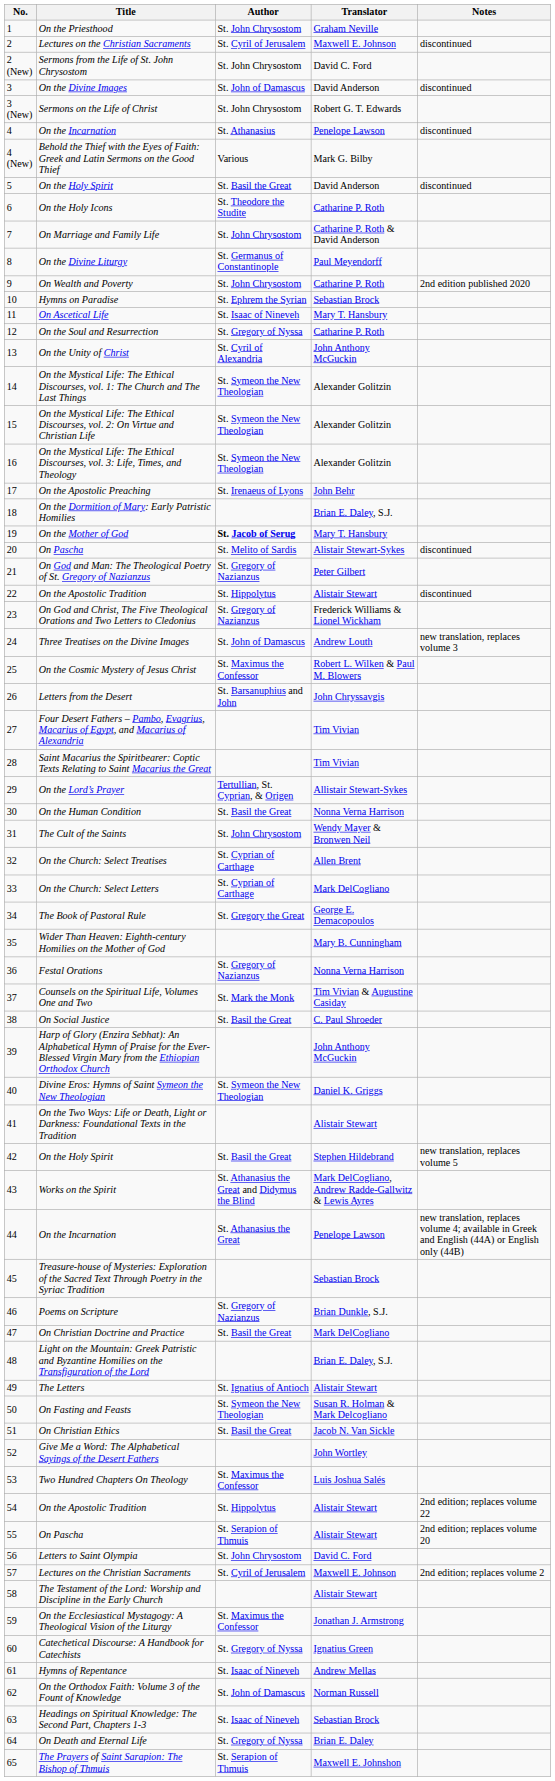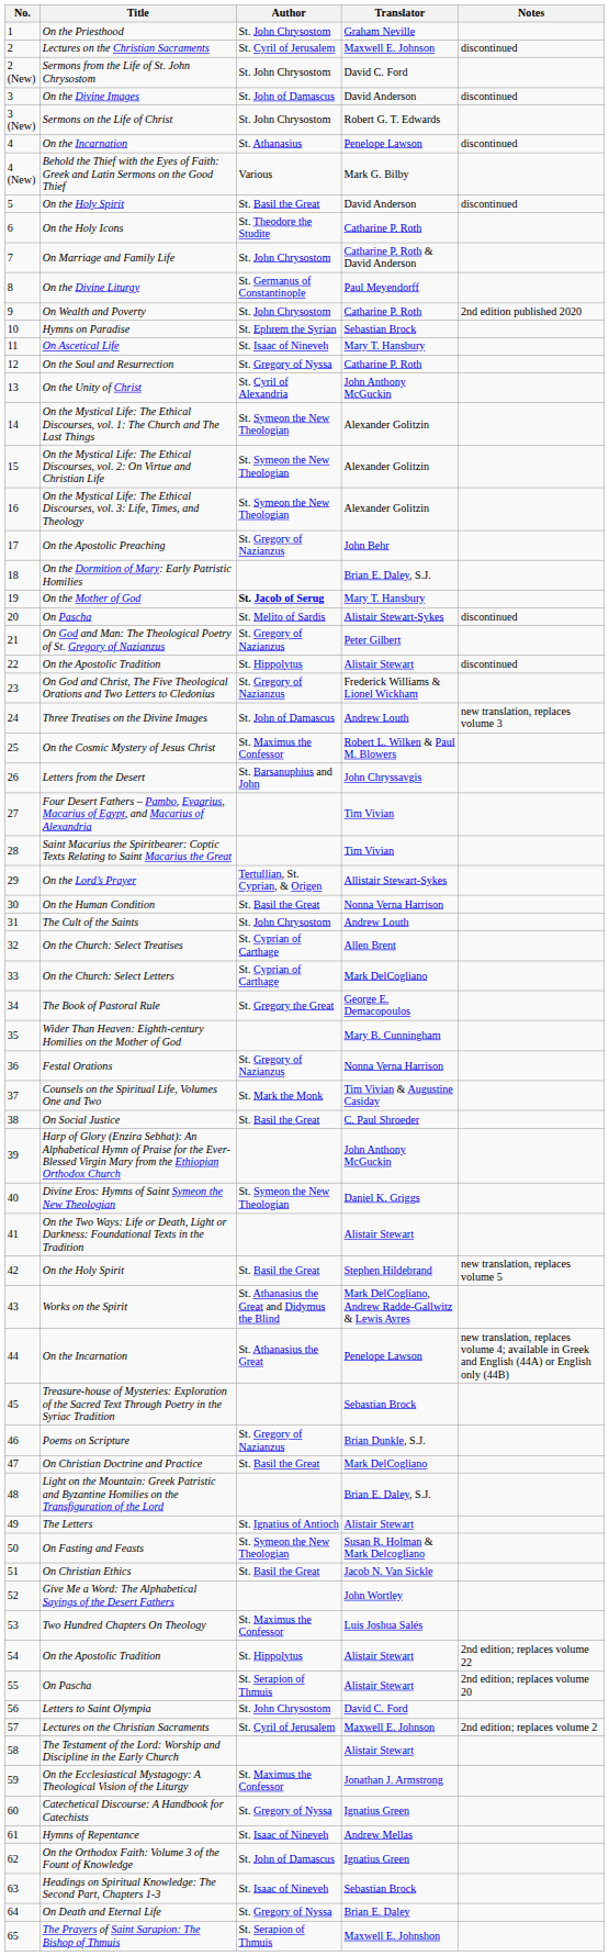 <table class="wikitable sortable">
 <tr>
 <th>No.</th>
 <th>Title</th>
 <th>Author</th>
 <th>Translator</th>
 <th>Notes</th>
 </tr>
 <tr>
 <td>1</td>
 <td><em>On the Priesthood</em></td>
 <td>St. <a href='#'>John Chrysostom</a></td>
 <td><a href='#'>Graham Neville</a></td>
 <td></td>
 </tr>
 <tr>
 <td>2</td>
 <td><em>Lectures on the <a href='#'>Christian Sacraments</a></em></td>
 <td>St. <a href='#'>Cyril of Jerusalem</a></td>
 <td><a href='#'>Maxwell E. Johnson</a></td>
 <td>discontinued</td>
 </tr>
 <tr>
 <td>2 (New)</td>
 <td><em>Sermons from the Life of St. John Chrysostom</em></td>
 <td>St. John Chrysostom</td>
 <td>David C. Ford</td>
 <td></td>
 </tr>
 <tr>
 <td>3</td>
 <td><em>On the <a href='#'>Divine Images</a></em></td>
 <td>St. <a href='#'>John of Damascus</a></td>
 <td>David Anderson</td>
 <td>discontinued</td>
 </tr>
 <tr>
 <td>3 (New)</td>
 <td><em>Sermons on the Life of Christ</em></td>
 <td>St. John Chrysostom</td>
 <td>Robert G. T. Edwards</td>
 <td></td>
 </tr>
 <tr>
 <td>4</td>
 <td><em>On the <a href='#'>Incarnation</a></em></td>
 <td>St. <a href='#'>Athanasius</a></td>
 <td><a href='#'>Penelope Lawson</a></td>
 <td>discontinued</td>
 </tr>
 <tr>
 <td>4 (New)</td>
 <td><em>Behold the Thief with the Eyes of Faith: Greek and Latin Sermons on the Good Thief</em></td>
 <td>Various</td>
 <td>Mark G. Bilby</td>
 <td></td>
 </tr>
 <tr>
 <td>5</td>
 <td><em>On the <a href='#'>Holy Spirit</a></em></td>
 <td>St. <a href='#'>Basil the Great</a></td>
 <td>David Anderson</td>
 <td>discontinued</td>
 </tr>
 <tr>
 <td>6</td>
 <td><em>On the Holy Icons</em></td>
 <td>St. <a href='#'>Theodore the Studite</a></td>
 <td><a href='#'>Catharine P. Roth</a></td>
 <td></td>
 </tr>
 <tr>
 <td>7</td>
 <td><em>On Marriage and Family Life</em></td>
 <td>St. <a href='#'>John Chrysostom</a></td>
 <td><a href='#'>Catharine P. Roth</a> & David Anderson</td>
 <td></td>
 </tr>
 <tr>
 <td>8</td>
 <td><em>On the <a href='#'>Divine Liturgy</a></em></td>
 <td>St. <a href='#'>Germanus of Constantinople</a></td>
 <td><a href='#'>Paul Meyendorff</a></td>
 <td></td>
 </tr>
 <tr>
 <td>9</td>
 <td><em>On Wealth and Poverty</em></td>
 <td>St. <a href='#'>John Chrysostom</a></td>
 <td><a href='#'>Catharine P. Roth</a></td>
 <td>2nd edition published 2020</td>
 </tr>
 <tr>
 <td>10</td>
 <td><em>Hymns on Paradise</em></td>
 <td>St. <a href='#'>Ephrem the Syrian</a></td>
 <td><a href='#'>Sebastian Brock</a></td>
 <td></td>
 </tr>
 <tr>
 <td>11</td>
 <td><a href='#'><em>On Ascetical Life</em></a></td>
 <td>St. <a href='#'>Isaac of Nineveh</a></td>
 <td><a href='#'>Mary T. Hansbury</a></td>
 <td></td>
 </tr>
 <tr>
 <td>12</td>
 <td><em>On the Soul and Resurrection</em></td>
 <td>St. <a href='#'>Gregory of Nyssa</a></td>
 <td><a href='#'>Catharine P. Roth</a></td>
 <td></td>
 </tr>
 <tr>
 <td>13</td>
 <td><em>On the Unity of <a href='#'>Christ</a></em></td>
 <td>St. <a href='#'>Cyril of Alexandria</a></td>
 <td><a href='#'>John Anthony McGuckin</a></td>
 <td></td>
 </tr>
 <tr>
 <td>14</td>
 <td><em>On the Mystical Life: The Ethical Discourses, vol. 1: The Church and The Last Things</em></td>
 <td>St. <a href='#'>Symeon the New Theologian</a></td>
 <td>Alexander Golitzin</td>
 <td></td>
 </tr>
 <tr>
 <td>15</td>
 <td><em>On the Mystical Life: The Ethical Discourses, vol. 2: On Virtue and Christian Life</em></td>
 <td>St. <a href='#'>Symeon the New Theologian</a></td>
 <td>Alexander Golitzin</td>
 <td></td>
 </tr>
 <tr>
 <td>16</td>
 <td><em>On the Mystical Life: The Ethical Discourses, vol. 3: Life, Times, and Theology </em></td>
 <td>St. <a href='#'>Symeon the New Theologian</a></td>
 <td>Alexander Golitzin</td>
 <td></td>
 </tr>
 <tr>
 <td>17</td>
 <td><em>On the Apostolic Preaching</em></td>
-<td>St. <a href='#'>Irenaeus of Lyons</a></td>
+<td>St. <a href='#'>Gregory of Nazianzus</a></td>
 <td><a href='#'>John Behr</a></td>
 <td></td>
 </tr>
 <tr>
 <td>18</td>
 <td><em>On the <a href='#'>Dormition of Mary</a>: Early Patristic Homilies</em></td>
 <td></td>
 <td><a href='#'>Brian E. Daley</a>, S.J.</td>
 <td></td>
 </tr>
 <tr>
 <td>19</td>
 <td><em>On the <a href='#'>Mother of God</a></em></td>
 <td><strong>St. <a href='#'>Jacob of Serug</a></strong></td>
 <td><a href='#'>Mary T. Hansbury</a></td>
 <td></td>
 </tr>
 <tr>
 <td>20</td>
 <td><em>On <a href='#'>Pascha</a></em></td>
 <td>St. <a href='#'>Melito of Sardis</a></td>
 <td><a href='#'>Alistair Stewart-Sykes</a></td>
 <td>discontinued</td>
 </tr>
 <tr>
 <td>21</td>
 <td><em>On <a href='#'>God</a> and Man: The Theological Poetry of St. <a href='#'>Gregory of Nazianzus</a></em></td>
 <td>St. <a href='#'>Gregory of Nazianzus</a></td>
 <td><a href='#'>Peter Gilbert</a></td>
 <td></td>
 </tr>
 <tr>
 <td>22</td>
 <td><em>On the Apostolic Tradition</em></td>
 <td>St. <a href='#'>Hippolytus</a></td>
 <td><a href='#'>Alistair Stewart</a></td>
 <td>discontinued</td>
 </tr>
 <tr>
 <td>23</td>
 <td><em>On God and Christ, The Five Theological Orations and Two Letters to Cledonius</em></td>
 <td>St. <a href='#'>Gregory of Nazianzus</a></td>
 <td>Frederick Williams & <a href='#'>Lionel Wickham</a></td>
 <td></td>
 </tr>
 <tr>
 <td>24</td>
 <td><em>Three Treatises on the Divine Images</em></td>
 <td>St. <a href='#'>John of Damascus</a></td>
 <td><a href='#'>Andrew Louth</a></td>
 <td>new translation, replaces volume 3</td>
 </tr>
 <tr>
 <td>25</td>
 <td><em>On the Cosmic Mystery of Jesus Christ</em></td>
 <td>St. <a href='#'>Maximus the Confessor</a></td>
 <td><a href='#'>Robert L. Wilken</a> & <a href='#'>Paul M. Blowers</a></td>
 <td></td>
 </tr>
 <tr>
 <td>26</td>
 <td><em>Letters from the Desert</em></td>
 <td>St. <a href='#'>Barsanuphius</a> and <a href='#'>John</a></td>
 <td><a href='#'>John Chryssavgis</a></td>
 <td></td>
 </tr>
 <tr>
 <td>27</td>
 <td><em>Four Desert Fathers – <a href='#'>Pambo</a>, <a href='#'>Evagrius</a>, <a href='#'>Macarius of Egypt</a>, and <a href='#'>Macarius of Alexandria</a></em></td>
 <td></td>
 <td><a href='#'>Tim Vivian</a></td>
 <td></td>
 </tr>
 <tr>
 <td>28</td>
 <td><em>Saint Macarius the Spiritbearer: Coptic Texts Relating to Saint <a href='#'>Macarius the Great</a></em></td>
 <td></td>
 <td><a href='#'>Tim Vivian</a></td>
 <td></td>
 </tr>
 <tr>
 <td>29</td>
 <td><em>On the <a href='#'>Lord’s Prayer</a></em></td>
 <td><a href='#'>Tertullian</a>, St. <a href='#'>Cyprian</a>, & <a href='#'>Origen</a></td>
 <td><a href='#'>Allistair Stewart-Sykes</a></td>
 <td></td>
 </tr>
 <tr>
 <td>30</td>
 <td><em>On the Human Condition</em></td>
 <td>St. <a href='#'>Basil the Great</a></td>
 <td><a href='#'>Nonna Verna Harrison</a></td>
 <td></td>
 </tr>
 <tr>
 <td>31</td>
 <td><em>The Cult of the Saints</em></td>
 <td>St. <a href='#'>John Chrysostom</a></td>
-<td><a href='#'>Wendy Mayer</a> & <a href='#'>Bronwen Neil</a></td>
+<td><a href='#'>Andrew Louth</a></td>
 <td></td>
 </tr>
 <tr>
 <td>32</td>
 <td><em>On the Church: Select Treatises</em></td>
 <td>St. <a href='#'>Cyprian of Carthage</a></td>
 <td><a href='#'>Allen Brent</a></td>
 <td></td>
 </tr>
 <tr>
 <td>33</td>
 <td><em>On the Church: Select Letters </em></td>
 <td>St. <a href='#'>Cyprian of Carthage</a></td>
 <td><a href='#'>Mark DelCogliano</a></td>
 <td></td>
 </tr>
 <tr>
 <td>34</td>
 <td><em>The Book of Pastoral Rule</em></td>
 <td>St. <a href='#'>Gregory the Great</a></td>
 <td><a href='#'>George E. Demacopoulos</a></td>
 <td></td>
 </tr>
 <tr>
 <td>35</td>
 <td><em>Wider Than Heaven: Eighth-century Homilies on the Mother of God</em></td>
 <td></td>
 <td><a href='#'>Mary B. Cunningham</a></td>
 <td></td>
 </tr>
 <tr>
 <td>36</td>
 <td><em>Festal Orations</em></td>
 <td>St. <a href='#'>Gregory of Nazianzus</a></td>
 <td><a href='#'>Nonna Verna Harrison</a></td>
 <td></td>
 </tr>
 <tr>
 <td>37</td>
 <td><em>Counsels on the Spiritual Life, Volumes One and Two</em></td>
 <td>St. <a href='#'>Mark the Monk</a></td>
 <td><a href='#'>Tim Vivian</a> & <a href='#'>Augustine Casiday</a></td>
 <td></td>
 </tr>
 <tr>
 <td>38</td>
 <td><em>On Social Justice</em></td>
 <td>St. <a href='#'>Basil the Great</a></td>
 <td><a href='#'>C. Paul Shroeder</a></td>
 <td></td>
 </tr>
 <tr>
 <td>39</td>
 <td><em>Harp of Glory (Enzira Sebhat): An Alphabetical Hymn of Praise for the Ever-Blessed Virgin Mary from the <a href='#'>Ethiopian Orthodox Church</a></em></td>
 <td></td>
 <td><a href='#'>John Anthony McGuckin</a></td>
 <td></td>
 </tr>
 <tr>
 <td>40</td>
 <td><em>Divine Eros: Hymns of Saint <a href='#'>Symeon the New Theologian</a></em></td>
 <td>St. <a href='#'>Symeon the New Theologian</a></td>
 <td><a href='#'>Daniel K. Griggs</a></td>
 <td></td>
 </tr>
 <tr>
 <td>41</td>
 <td><em>On the Two Ways: Life or Death, Light or Darkness: Foundational Texts in the Tradition</em></td>
 <td></td>
 <td><a href='#'>Alistair Stewart</a></td>
 <td></td>
 </tr>
 <tr>
 <td>42</td>
 <td><em>On the Holy Spirit</em></td>
 <td>St. <a href='#'>Basil the Great</a></td>
 <td><a href='#'>Stephen Hildebrand</a></td>
 <td>new translation, replaces volume 5</td>
 </tr>
 <tr>
 <td>43</td>
 <td><em>Works on the Spirit</em></td>
 <td>St. <a href='#'>Athanasius the Great</a> and <a href='#'>Didymus the Blind</a></td>
 <td><a href='#'>Mark DelCogliano</a>, <a href='#'>Andrew Radde-Gallwitz</a> & <a href='#'>Lewis Ayres</a></td>
 <td></td>
 </tr>
 <tr>
 <td>44</td>
 <td><em>On the Incarnation</em></td>
 <td>St. <a href='#'>Athanasius the Great</a></td>
 <td><a href='#'>Penelope Lawson</a></td>
 <td>new translation, replaces volume 4; available in Greek and English (44A) or English only (44B)</td>
 </tr>
 <tr>
 <td>45</td>
 <td><em>Treasure-house of Mysteries: Exploration of the Sacred Text Through Poetry in the Syriac Tradition</em></td>
 <td></td>
 <td><a href='#'>Sebastian Brock</a></td>
 <td></td>
 </tr>
 <tr>
 <td>46</td>
 <td><em>Poems on Scripture</em></td>
 <td>St. <a href='#'>Gregory of Nazianzus</a></td>
 <td><a href='#'>Brian Dunkle</a>, S.J.</td>
 <td></td>
 </tr>
 <tr>
 <td>47</td>
 <td><em>On Christian Doctrine and Practice</em></td>
 <td>St. <a href='#'>Basil the Great</a></td>
 <td><a href='#'>Mark DelCogliano</a></td>
 <td></td>
 </tr>
 <tr>
 <td>48</td>
 <td><em>Light on the Mountain: Greek Patristic and Byzantine Homilies on the <a href='#'>Transfiguration of the Lord</a></em></td>
 <td></td>
 <td><a href='#'>Brian E. Daley</a>, S.J.</td>
 <td></td>
 </tr>
 <tr>
 <td>49</td>
 <td><em>The Letters</em></td>
 <td>St. <a href='#'>Ignatius of Antioch</a></td>
 <td><a href='#'>Alistair Stewart</a></td>
 <td></td>
 </tr>
 <tr>
 <td>50</td>
 <td><em>On Fasting and Feasts</em></td>
 <td>St. <a href='#'>Symeon the New Theologian</a></td>
 <td><a href='#'>Susan R. Holman</a> & <a href='#'>Mark Delcogliano</a></td>
 <td></td>
 </tr>
 <tr>
 <td>51</td>
 <td><em>On Christian Ethics</em></td>
 <td>St. <a href='#'>Basil the Great</a></td>
 <td><a href='#'>Jacob N. Van Sickle</a></td>
 <td></td>
 </tr>
 <tr>
 <td>52</td>
 <td><em>Give Me a Word: The Alphabetical <a href='#'>Sayings of the Desert Fathers</a></em></td>
 <td></td>
 <td><a href='#'>John Wortley</a></td>
 <td></td>
 </tr>
 <tr>
 <td>53</td>
 <td><em>Two Hundred Chapters On Theology</em></td>
 <td>St. <a href='#'>Maximus the Confessor</a></td>
 <td><a href='#'>Luis Joshua Salés</a></td>
 <td></td>
 </tr>
 <tr>
 <td>54</td>
 <td><em>On the Apostolic Tradition</em></td>
 <td>St. <a href='#'>Hippolytus</a></td>
 <td><a href='#'>Alistair Stewart</a></td>
 <td>2nd edition; replaces volume 22</td>
 </tr>
 <tr>
 <td>55</td>
 <td><em>On Pascha</em></td>
 <td>St. <a href='#'>Serapion of Thmuis</a></td>
 <td><a href='#'>Alistair Stewart</a></td>
 <td>2nd edition; replaces volume 20</td>
 </tr>
 <tr>
 <td>56</td>
 <td><em>Letters to Saint Olympia</em></td>
 <td>St. <a href='#'>John Chrysostom</a></td>
 <td><a href='#'>David C. Ford</a></td>
 <td></td>
 </tr>
 <tr>
 <td>57</td>
 <td><em>Lectures on the Christian Sacraments</em></td>
 <td>St. <a href='#'>Cyril of Jerusalem</a></td>
 <td><a href='#'>Maxwell E. Johnson</a></td>
 <td>2nd edition; replaces volume 2</td>
 </tr>
 <tr>
 <td>58</td>
 <td><em>The Testament of the Lord: Worship and Discipline in the Early Church</em></td>
 <td></td>
 <td><a href='#'>Alistair Stewart</a></td>
 <td></td>
 </tr>
 <tr>
 <td>59</td>
 <td><em>On the Ecclesiastical Mystagogy: A Theological Vision of the Liturgy</em></td>
 <td>St. <a href='#'>Maximus the Confessor</a></td>
 <td><a href='#'>Jonathan J. Armstrong</a></td>
 <td></td>
 </tr>
 <tr>
 <td>60</td>
 <td><em>Catechetical Discourse: A Handbook for Catechists</em></td>
 <td>St. <a href='#'>Gregory of Nyssa</a></td>
 <td><a href='#'>Ignatius Green</a></td>
 <td></td>
 </tr>
 <tr>
 <td>61</td>
 <td><em>Hymns of Repentance</em></td>
 <td>St. <a href='#'>Isaac of Nineveh</a></td>
 <td><a href='#'>Andrew Mellas</a></td>
 <td></td>
 </tr>
 <tr>
 <td>62</td>
 <td><em>On the Orthodox Faith: Volume 3 of the Fount of Knowledge</em></td>
 <td>St. <a href='#'>John of Damascus</a></td>
-<td><a href='#'>Norman Russell</a></td>
+<td><a href='#'>Ignatius Green</a></td>
 <td></td>
 </tr>
 <tr>
 <td>63</td>
 <td><em>Headings on Spiritual Knowledge: The Second Part, Chapters 1-3</em></td>
 <td>St. <a href='#'>Isaac of Nineveh</a></td>
 <td><a href='#'>Sebastian Brock</a></td>
 <td></td>
 </tr>
 <tr>
 <td>64</td>
 <td><em>On Death and Eternal Life</em></td>
 <td>St. <a href='#'>Gregory of Nyssa</a></td>
 <td><a href='#'>Brian E. Daley</a></td>
 <td></td>
 </tr>
 <tr>
 <td>65</td>
 <td><em><a href='#'>The Prayers</a> of <a href='#'>Saint Sarapion: The Bishop of Thmuis</a></em></td>
 <td>St. <a href='#'>Serapion of Thmuis</a></td>
 <td><a href='#'>Maxwell E. Johnshon</a></td>
 <td></td>
 </tr>
 </table>
